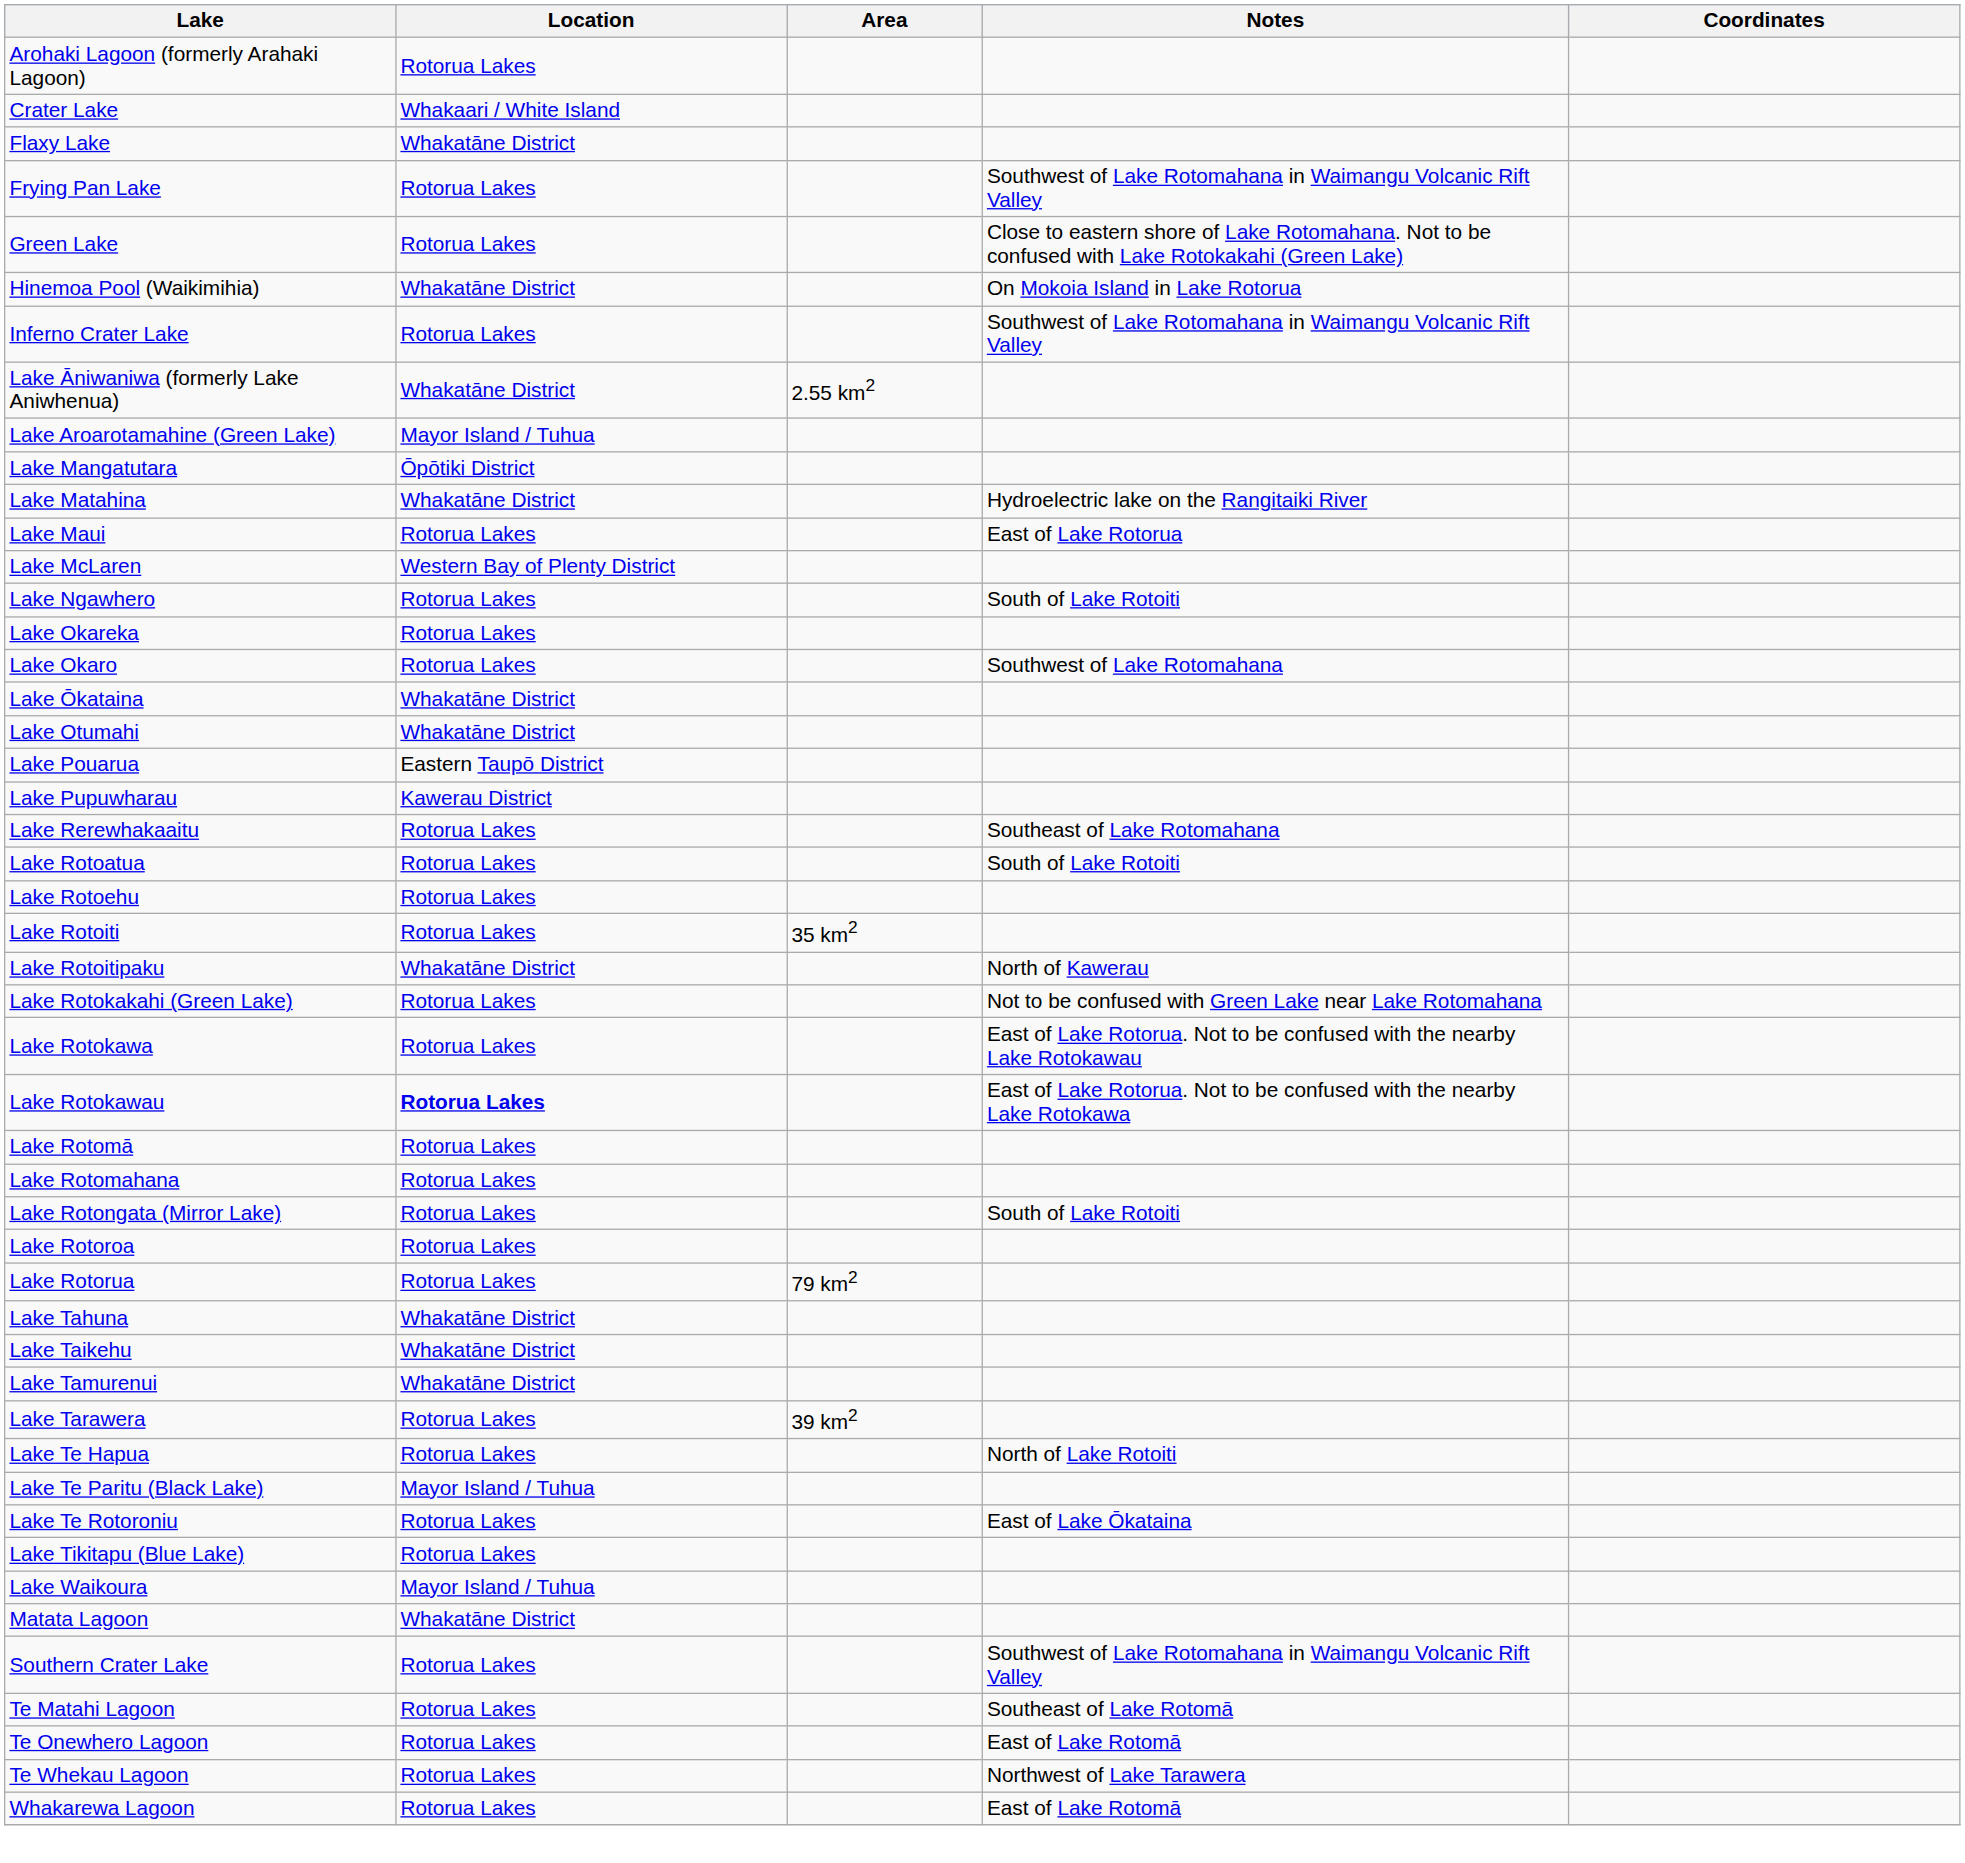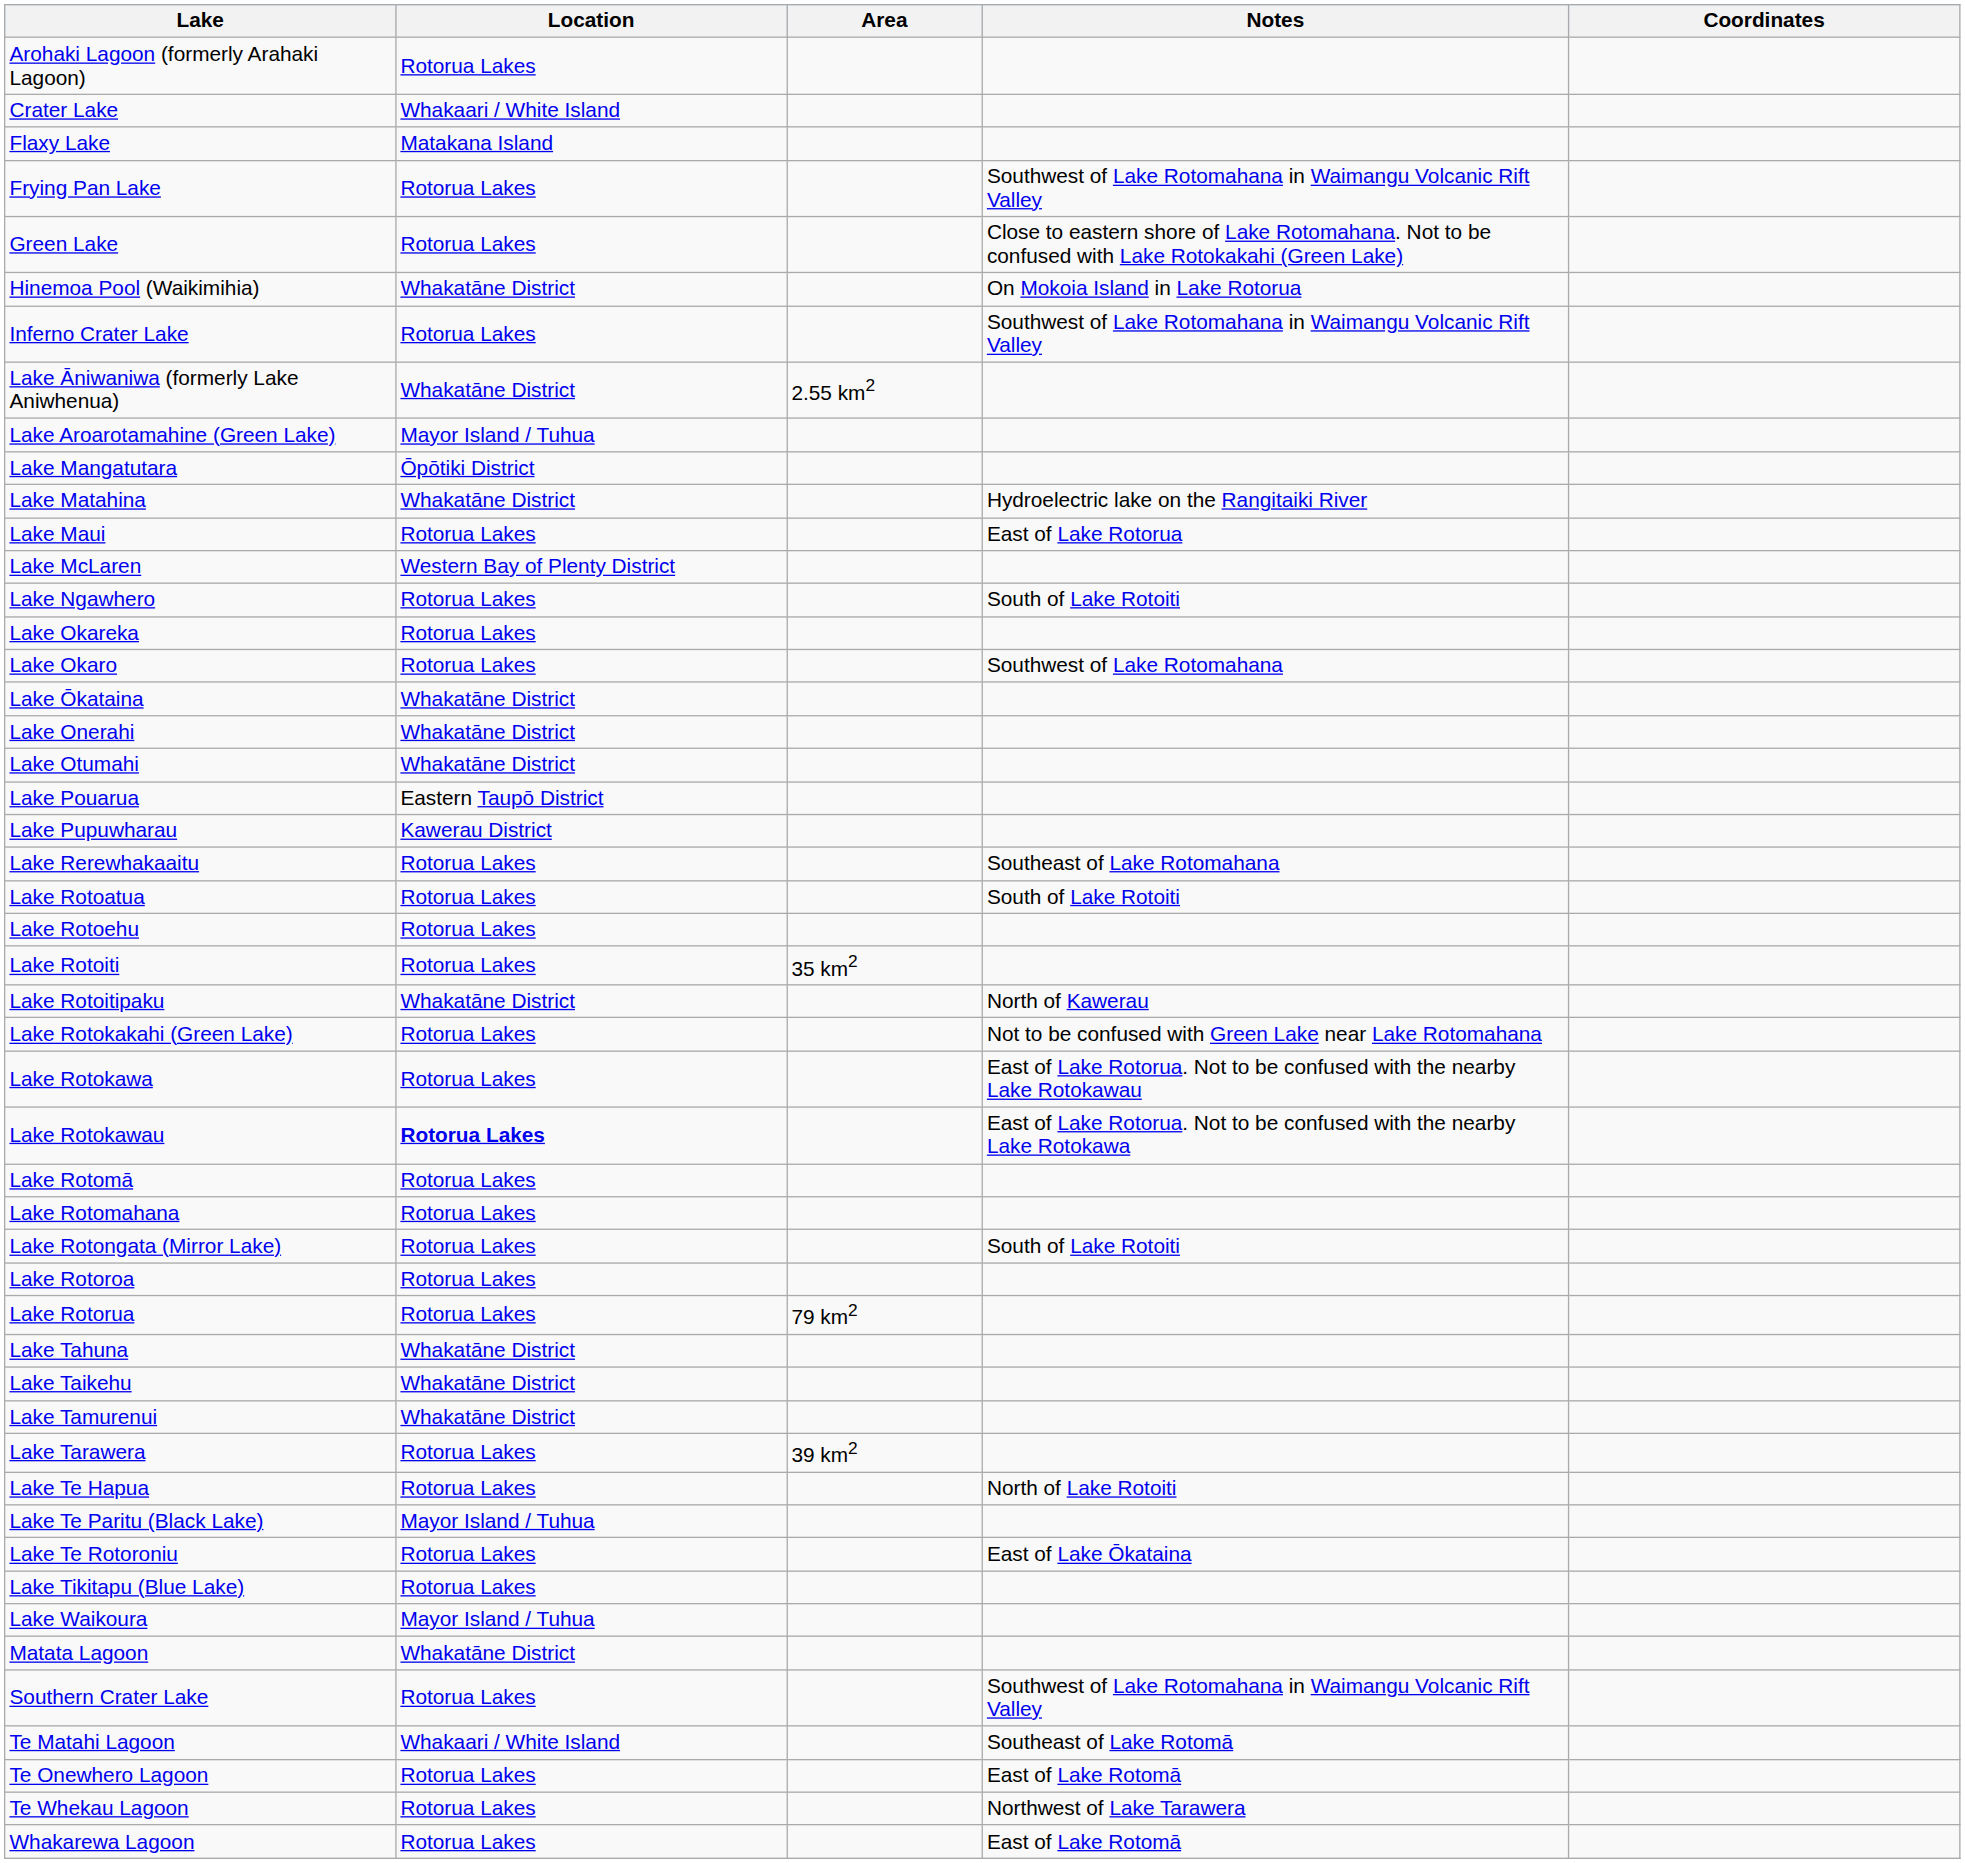 <table class="wikitable sortable" width=95%>
 <tr bgcolor=#99CCFF>
 <th width=20%>Lake</th>
 <th width=20%>Location</th>
 <th width=10%;data-sort-type="number">Area</th>
 <th width=30%>Notes</th>
 <th width=20%>Coordinates</th>
 </tr>
 <tr>
 <td><a href='#'>Arohaki Lagoon</a> (formerly Arahaki Lagoon)</td>
 <td><a href='#'>Rotorua Lakes</a></td>
 <td></td>
 <td></td>
 <td></td>
 </tr>
 <tr>
 <td><a href='#'>Crater Lake</a></td>
 <td><a href='#'>Whakaari / White Island</a></td>
 <td></td>
 <td></td>
 <td></td>
 </tr>
 <tr>
 <td><a href='#'>Flaxy Lake</a></td>
-<td><a href='#'>Whakatāne District</a></td>
+<td><a href='#'>Matakana Island</a></td>
 <td></td>
 <td></td>
 <td></td>
 </tr>
 <tr>
 <td><a href='#'>Frying Pan Lake</a></td>
 <td><a href='#'>Rotorua Lakes</a></td>
 <td></td>
 <td>Southwest of <a href='#'>Lake Rotomahana</a> in <a href='#'>Waimangu Volcanic Rift Valley</a></td>
 <td></td>
 </tr>
 <tr>
 <td><a href='#'>Green Lake</a></td>
 <td><a href='#'>Rotorua Lakes</a></td>
 <td></td>
 <td>Close to eastern shore of <a href='#'>Lake Rotomahana</a>. Not to be confused with <a href='#'>Lake Rotokakahi (Green Lake)</a></td>
 <td></td>
 </tr>
 <tr>
 <td><a href='#'>Hinemoa Pool</a> (Waikimihia)</td>
 <td><a href='#'>Whakatāne District</a></td>
 <td></td>
 <td>On <a href='#'>Mokoia Island</a> in <a href='#'>Lake Rotorua</a></td>
 <td></td>
 </tr>
 <tr>
 <td><a href='#'>Inferno Crater Lake</a></td>
 <td><a href='#'>Rotorua Lakes</a></td>
 <td></td>
 <td>Southwest of <a href='#'>Lake Rotomahana</a> in <a href='#'>Waimangu Volcanic Rift Valley</a></td>
 <td></td>
 </tr>
 <tr>
 <td><a href='#'>Lake Āniwaniwa</a> (formerly Lake Aniwhenua)</td>
 <td><a href='#'>Whakatāne District</a></td>
 <td>2.55 km<sup>2</sup></td>
 <td></td>
 <td></td>
 </tr>
 <tr>
 <td><a href='#'>Lake Aroarotamahine (Green Lake)</a></td>
 <td><a href='#'>Mayor Island / Tuhua</a></td>
 <td></td>
 <td></td>
 <td></td>
 </tr>
 <tr>
 <td><a href='#'>Lake Mangatutara</a></td>
 <td><a href='#'>Ōpōtiki District</a></td>
 <td></td>
 <td></td>
 <td></td>
 </tr>
 <tr>
 <td><a href='#'>Lake Matahina</a></td>
 <td><a href='#'>Whakatāne District</a></td>
 <td></td>
 <td>Hydroelectric lake on the <a href='#'>Rangitaiki River</a></td>
 <td></td>
 </tr>
 <tr>
 <td><a href='#'>Lake Maui</a></td>
 <td><a href='#'>Rotorua Lakes</a></td>
 <td></td>
 <td>East of <a href='#'>Lake Rotorua</a></td>
 <td></td>
 </tr>
 <tr>
 <td><a href='#'>Lake McLaren</a></td>
 <td><a href='#'>Western Bay of Plenty District</a></td>
 <td></td>
 <td></td>
 <td></td>
 </tr>
 <tr>
 <td><a href='#'>Lake Ngawhero</a></td>
 <td><a href='#'>Rotorua Lakes</a></td>
 <td></td>
 <td>South of <a href='#'>Lake Rotoiti</a></td>
 <td></td>
 </tr>
 <tr>
 <td><a href='#'>Lake Okareka</a></td>
 <td><a href='#'>Rotorua Lakes</a></td>
 <td></td>
 <td></td>
 <td></td>
 </tr>
 <tr>
 <td><a href='#'>Lake Okaro</a></td>
 <td><a href='#'>Rotorua Lakes</a></td>
 <td></td>
 <td>Southwest of <a href='#'>Lake Rotomahana</a></td>
 <td></td>
 </tr>
 <tr>
 <td><a href='#'>Lake Ōkataina</a></td>
+<td><a href='#'>Whakatāne District</a></td>
+<td></td>
+<td></td>
+<td></td>
+</tr>
+<tr>
+<td><a href='#'>Lake Onerahi</a></td>
 <td><a href='#'>Whakatāne District</a></td>
 <td></td>
 <td></td>
 <td></td>
 </tr>
 <tr>
 <td><a href='#'>Lake Otumahi</a></td>
 <td><a href='#'>Whakatāne District</a></td>
 <td></td>
 <td></td>
 <td></td>
 </tr>
 <tr>
 <td><a href='#'>Lake Pouarua</a></td>
 <td>Eastern <a href='#'>Taupō District</a></td>
 <td></td>
 <td></td>
 <td></td>
 </tr>
 <tr>
 <td><a href='#'>Lake Pupuwharau</a></td>
 <td><a href='#'>Kawerau District</a></td>
 <td></td>
 <td></td>
 <td></td>
 </tr>
 <tr>
 <td><a href='#'>Lake Rerewhakaaitu</a></td>
 <td><a href='#'>Rotorua Lakes</a></td>
 <td></td>
 <td>Southeast of <a href='#'>Lake Rotomahana</a></td>
 <td></td>
 </tr>
 <tr>
 <td><a href='#'>Lake Rotoatua</a></td>
 <td><a href='#'>Rotorua Lakes</a></td>
 <td></td>
 <td>South of <a href='#'>Lake Rotoiti</a></td>
 <td></td>
 </tr>
 <tr>
 <td><a href='#'>Lake Rotoehu</a></td>
 <td><a href='#'>Rotorua Lakes</a></td>
 <td></td>
 <td></td>
 <td></td>
 </tr>
 <tr>
 <td><a href='#'>Lake Rotoiti</a></td>
 <td><a href='#'>Rotorua Lakes</a></td>
 <td>35 km<sup>2</sup></td>
 <td></td>
 <td></td>
 </tr>
 <tr>
 <td><a href='#'>Lake Rotoitipaku</a></td>
 <td><a href='#'>Whakatāne District</a></td>
 <td></td>
 <td>North of <a href='#'>Kawerau</a></td>
 <td></td>
 </tr>
 <tr>
 <td><a href='#'>Lake Rotokakahi (Green Lake)</a></td>
 <td><a href='#'>Rotorua Lakes</a></td>
 <td></td>
 <td>Not to be confused with <a href='#'>Green Lake</a> near <a href='#'>Lake Rotomahana</a></td>
 <td></td>
 </tr>
 <tr>
 <td><a href='#'>Lake Rotokawa</a></td>
 <td><a href='#'>Rotorua Lakes</a></td>
 <td></td>
 <td>East of <a href='#'>Lake Rotorua</a>. Not to be confused with the nearby <a href='#'>Lake Rotokawau</a></td>
 <td></td>
 </tr>
 <tr>
 <td><a href='#'>Lake Rotokawau</a></td>
 <td><strong><a href='#'>Rotorua Lakes</a></strong></td>
 <td></td>
 <td>East of <a href='#'>Lake Rotorua</a>. Not to be confused with the nearby <a href='#'>Lake Rotokawa</a></td>
 <td></td>
 </tr>
 <tr>
 <td><a href='#'>Lake Rotomā</a></td>
 <td><a href='#'>Rotorua Lakes</a></td>
 <td></td>
 <td></td>
 <td></td>
 </tr>
 <tr>
 <td><a href='#'>Lake Rotomahana</a></td>
 <td><a href='#'>Rotorua Lakes</a></td>
 <td></td>
 <td></td>
 <td></td>
 </tr>
 <tr>
 <td><a href='#'>Lake Rotongata (Mirror Lake)</a></td>
 <td><a href='#'>Rotorua Lakes</a></td>
 <td></td>
 <td>South of <a href='#'>Lake Rotoiti</a></td>
 <td></td>
 </tr>
 <tr>
 <td><a href='#'>Lake Rotoroa</a></td>
 <td><a href='#'>Rotorua Lakes</a></td>
 <td></td>
 <td></td>
 <td></td>
 </tr>
 <tr>
 <td><a href='#'>Lake Rotorua</a></td>
 <td><a href='#'>Rotorua Lakes</a></td>
 <td>79 km<sup>2</sup></td>
 <td></td>
 <td></td>
 </tr>
 <tr>
 <td><a href='#'>Lake Tahuna</a></td>
 <td><a href='#'>Whakatāne District</a></td>
 <td></td>
 <td></td>
 <td></td>
 </tr>
 <tr>
 <td><a href='#'>Lake Taikehu</a></td>
 <td><a href='#'>Whakatāne District</a></td>
 <td></td>
 <td></td>
 <td></td>
 </tr>
 <tr>
 <td><a href='#'>Lake Tamurenui</a></td>
 <td><a href='#'>Whakatāne District</a></td>
 <td></td>
 <td></td>
 <td></td>
 </tr>
 <tr>
 <td><a href='#'>Lake Tarawera</a></td>
 <td><a href='#'>Rotorua Lakes</a></td>
 <td>39 km<sup>2</sup></td>
 <td></td>
 <td></td>
 </tr>
 <tr>
 <td><a href='#'>Lake Te Hapua</a></td>
 <td><a href='#'>Rotorua Lakes</a></td>
 <td></td>
 <td>North of <a href='#'>Lake Rotoiti</a></td>
 <td></td>
 </tr>
 <tr>
 <td><a href='#'>Lake Te Paritu (Black Lake)</a></td>
 <td><a href='#'>Mayor Island / Tuhua</a></td>
 <td></td>
 <td></td>
 <td></td>
 </tr>
 <tr>
 <td><a href='#'>Lake Te Rotoroniu</a></td>
 <td><a href='#'>Rotorua Lakes</a></td>
 <td></td>
 <td>East of <a href='#'>Lake Ōkataina</a></td>
 <td></td>
 </tr>
 <tr>
 <td><a href='#'>Lake Tikitapu (Blue Lake)</a></td>
 <td><a href='#'>Rotorua Lakes</a></td>
 <td></td>
 <td></td>
 <td></td>
 </tr>
 <tr>
 <td><a href='#'>Lake Waikoura</a></td>
 <td><a href='#'>Mayor Island / Tuhua</a></td>
 <td></td>
 <td></td>
 <td></td>
 </tr>
 <tr>
 <td><a href='#'>Matata Lagoon</a></td>
 <td><a href='#'>Whakatāne District</a></td>
 <td></td>
 <td></td>
 <td></td>
 </tr>
 <tr>
 <td><a href='#'>Southern Crater Lake</a></td>
 <td><a href='#'>Rotorua Lakes</a></td>
 <td></td>
 <td>Southwest of <a href='#'>Lake Rotomahana</a> in <a href='#'>Waimangu Volcanic Rift Valley</a></td>
 <td></td>
 </tr>
 <tr>
 <td><a href='#'>Te Matahi Lagoon</a></td>
-<td><a href='#'>Rotorua Lakes</a></td>
+<td><a href='#'>Whakaari / White Island</a></td>
 <td></td>
 <td>Southeast of <a href='#'>Lake Rotomā</a></td>
 <td></td>
 </tr>
 <tr>
 <td><a href='#'>Te Onewhero Lagoon</a></td>
 <td><a href='#'>Rotorua Lakes</a></td>
 <td></td>
 <td>East of <a href='#'>Lake Rotomā</a></td>
 <td></td>
 </tr>
 <tr>
 <td><a href='#'>Te Whekau Lagoon</a></td>
 <td><a href='#'>Rotorua Lakes</a></td>
 <td></td>
 <td>Northwest of <a href='#'>Lake Tarawera</a></td>
 <td></td>
 </tr>
 <tr>
 <td><a href='#'>Whakarewa Lagoon</a></td>
 <td><a href='#'>Rotorua Lakes</a></td>
 <td></td>
 <td>East of <a href='#'>Lake Rotomā</a></td>
 <td></td>
 </tr>
 <tr>
 </tr>
 </table>
